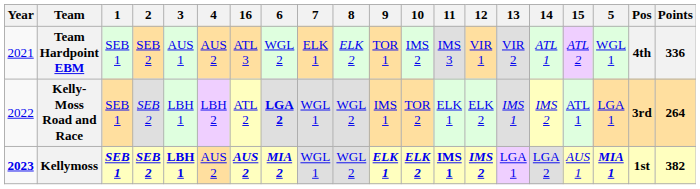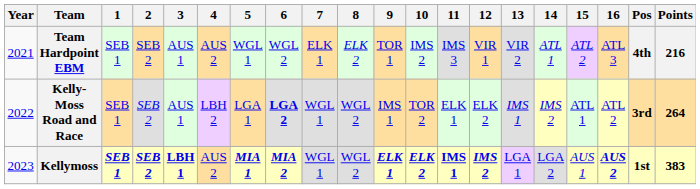 <table class="wikitable" style="text-align:center; font-size:90%">
 <tr>
 <th>Year</th>
 <th>Team</th>
 <th>1</th>
 <th>2</th>
 <th>3</th>
 <th>4</th>
-<th>16</th>
+<th>5</th>
 <th>6</th>
 <th>7</th>
 <th>8</th>
 <th>9</th>
 <th>10</th>
 <th>11</th>
 <th>12</th>
 <th>13</th>
 <th>14</th>
 <th>15</th>
-<th>5</th>
+<th>16</th>
 <th>Pos</th>
 <th>Points</th>
 </tr>
 <tr>
 <td><a href='#'>2021</a></td>
 <th>Team Hardpoint <a href='#'>EBM</a></th>
 <td style="background:#dfffdf;"><a href='#'>SEB<br>1</a><br></td>
 <td style="background:#ffdf9f;"><a href='#'>SEB<br>2</a><br></td>
 <td style="background:#dfffdf;"><a href='#'>AUS<br>1</a><br></td>
 <td style="background:#ffdf9f;"><a href='#'>AUS<br>2</a><br></td>
-<td style="background:#ffdf9f;"><a href='#'>ATL<br>3</a><br></td>
+<td style="background:#dfffdf;"><a href='#'>WGL<br>1</a><br></td>
 <td style="background:#dfffdf;"><a href='#'>WGL<br>2</a><br></td>
 <td style="background:#ffdf9f;"><a href='#'>ELK<br>1</a><br></td>
 <td style="background:#dfffdf;"><em><a href='#'>ELK<br>2</a></em><br></td>
 <td style="background:#FFDF9F;"><a href='#'>TOR<br>1</a><br></td>
 <td style="background:#dfffdf;"><a href='#'>IMS<br>2</a><br></td>
 <td style="background:#dfdfdf;"><a href='#'>IMS<br>3</a><br></td>
 <td style="background:#ffdf9f;"><a href='#'>VIR<br>1</a><br></td>
 <td style="background:#dfdfdf;"><a href='#'>VIR<br>2</a><br></td>
 <td style="background:#dfffdf;"><em><a href='#'>ATL<br>1</a></em><br></td>
 <td style="background:#efcfff;"><em><a href='#'>ATL<br>2</a></em><br></td>
-<td style="background:#dfffdf;"><a href='#'>WGL<br>1</a><br></td>
+<td style="background:#ffdf9f;"><a href='#'>ATL<br>3</a><br></td>
 <th>4th</th>
-<th>336</th>
+<th>216</th>
 </tr>
 <tr>
 <td><a href='#'>2022</a></td>
 <th>Kelly-Moss Road and Race</th>
 <td style="background:#FFDF9F;"><a href='#'>SEB<br>1</a><br></td>
 <td style="background:#DFDFDF;"><em><a href='#'>SEB<br>2</a></em><br></td>
-<td style="background:#DFFFDF;"><a href='#'>LBH<br>1</a><br></td>
+<td style="background:#dfffdf;"><a href='#'>AUS<br>1</a><br></td>
 <td style="background:#EFCFFF;"><a href='#'>LBH<br>2</a><br></td>
-<td style="background:#FFFFBF;"><a href='#'>ATL<br>2</a><br></td>
+<td style="background:#FFDF9F;"><a href='#'>LGA<br>1</a><br></td>
 <td style="background:#DFDFDF;"><strong><a href='#'>LGA<br>2</a></strong><br></td>
 <td style="background:#DFDFDF;"><a href='#'>WGL<br>1</a><br></td>
 <td style="background:#DFDFDF;"><a href='#'>WGL<br>2</a><br></td>
 <td style="background:#ffdf9f;"><a href='#'>IMS<br>1</a><br></td>
 <td style="background:#FFDF9F;"><a href='#'>TOR<br>2</a><br></td>
 <td style="background:#DFFFDF;"><a href='#'>ELK<br>1</a><br></td>
 <td style="background:#DFFFDF;"><a href='#'>ELK<br>2</a><br></td>
 <td style="background:#DFDFDF;"><em><a href='#'>IMS<br>1</a></em><br></td>
 <td style="background:#FFFFBF;"><em><a href='#'>IMS<br>2</a></em><br></td>
 <td style="background:#DFFFDF;"><a href='#'>ATL<br>1</a><br></td>
-<td style="background:#FFDF9F;"><a href='#'>LGA<br>1</a><br></td>
+<td style="background:#FFFFBF;"><a href='#'>ATL<br>2</a><br></td>
 <th style="background:#FFDF9F;">3rd</th>
 <th style="background:#FFDF9F;">264</th>
 </tr>
 <tr>
-<td><strong><a href='#'>2023</a></strong></td>
+<td><a href='#'>2023</a></td>
 <th>Kellymoss</th>
 <td style="background:#ffffbf;"><strong><em><a href='#'>SEB<br>1</a></em></strong><br></td>
 <td style="background:#ffffbf;"><strong><em><a href='#'>SEB<br>2</a></em></strong><br></td>
 <td style="background:#ffffbf;"><strong><a href='#'>LBH<br>1</a></strong><br></td>
 <td style="background:#ffdf9f;"><a href='#'>AUS<br>2</a><br></td>
-<td style="background:#ffffbf;"><strong><em><a href='#'>AUS<br>2</a></em></strong><br></td>
+<td style="background:#ffffbf;"><strong><em><a href='#'>MIA<br>1</a></em></strong><br></td>
 <td style="background:#ffffbf;"><strong><em><a href='#'>MIA<br>2</a></em></strong><br></td>
 <td style="background:#dfdfdf;"><a href='#'>WGL<br>1</a><br></td>
 <td style="background:#dfdfdf;"><a href='#'>WGL<br>2</a><br></td>
 <td style="background:#ffffbf;"><strong><em><a href='#'>ELK<br>1</a></em></strong><br></td>
 <td style="background:#ffffbf;"><strong><em><a href='#'>ELK<br>2</a></em></strong><br></td>
 <td style="background:#ffffbf;"><strong><a href='#'>IMS<br>1</a></strong><br></td>
 <td style="background:#ffffbf;"><strong><em><a href='#'>IMS<br>2</a></em></strong><br></td>
 <td style="background:#efcfff;"><a href='#'>LGA<br>1</a><br></td>
 <td style="background:#dfdfdf;"><a href='#'>LGA<br>2</a><br></td>
 <td style="background:#ffffbf;"><em><a href='#'>AUS<br>1</a></em><br></td>
-<td style="background:#ffffbf;"><strong><em><a href='#'>MIA<br>1</a></em></strong><br></td>
+<td style="background:#ffffbf;"><strong><em><a href='#'>AUS<br>2</a></em></strong><br></td>
 <th style="background:#ffffbf;">1st</th>
-<th style="background:#ffffbf;">382</th>
+<th style="background:#ffffbf;">383</th>
 </tr>
 </table>
